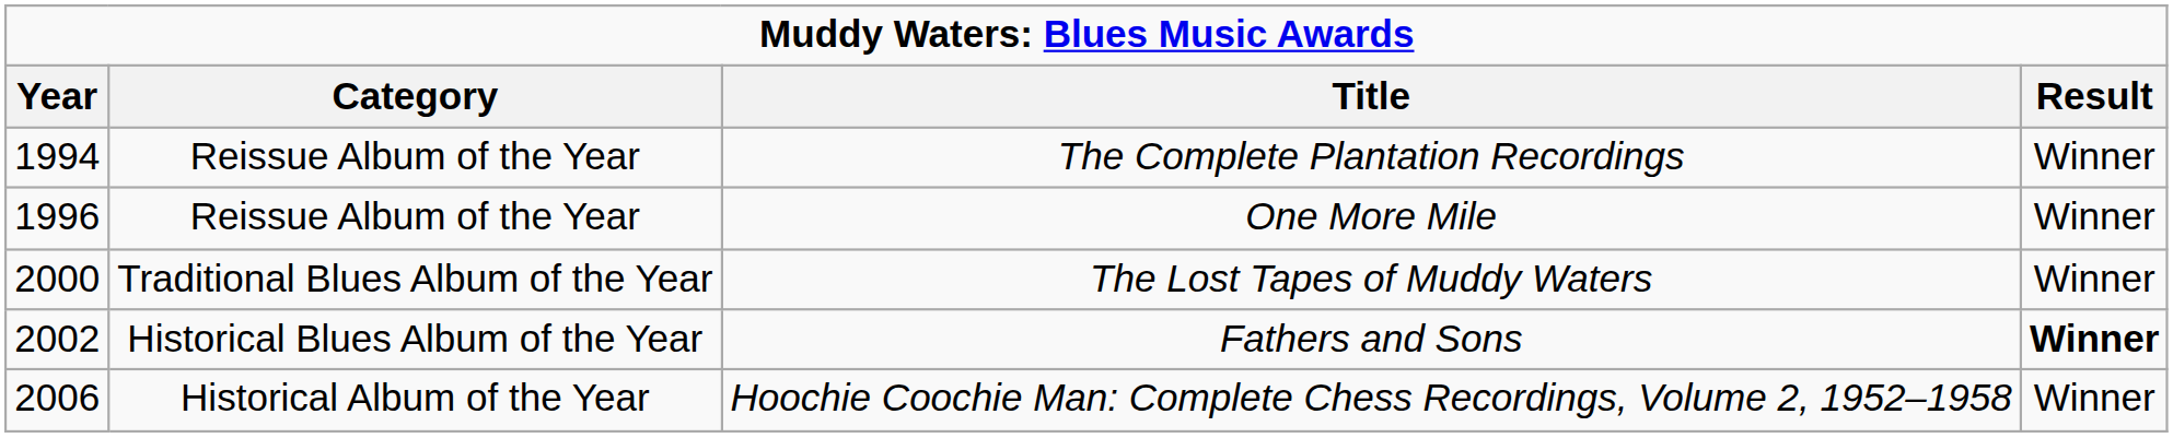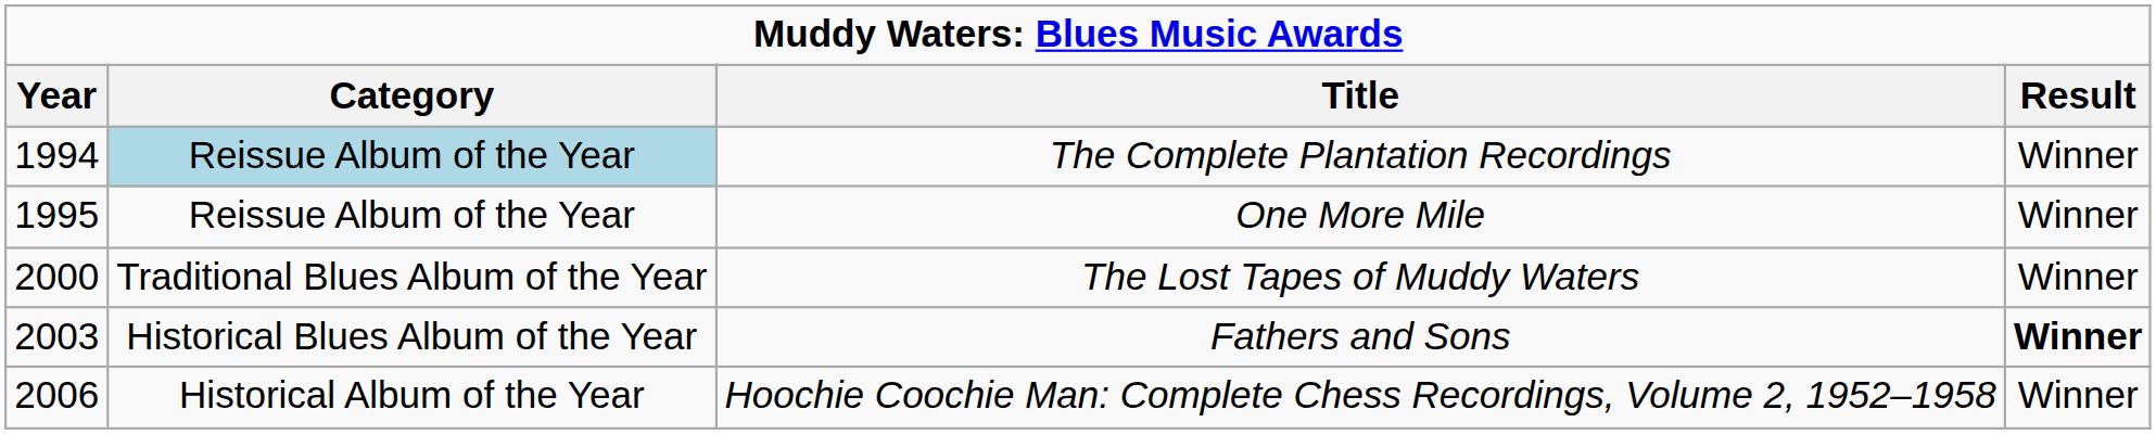 <table class="wikitable">
 <tr>
 <td colspan="5" style="text-align:center;"><strong>Muddy Waters: <a href='#'>Blues Music Awards</a></strong></td>
 </tr>
 <tr>
 <th>Year</th>
 <th>Category</th>
 <th>Title</th>
 <th>Result</th>
 </tr>
 <tr style="text-align:center;">
 <td>1994</td>
-<td>Reissue Album of the Year</td>
+<td style="background: lightblue;">Reissue Album of the Year</td>
 <td><em>The Complete Plantation Recordings</em></td>
 <td>Winner</td>
 </tr>
 <tr style="text-align:center;">
-<td>1996</td>
+<td>1995</td>
 <td>Reissue Album of the Year</td>
 <td><em>One More Mile </em></td>
 <td>Winner</td>
 </tr>
 <tr style="text-align:center;">
 <td>2000</td>
 <td>Traditional Blues Album of the Year</td>
 <td><em>The Lost Tapes of Muddy Waters</em></td>
 <td>Winner</td>
 </tr>
 <tr style="text-align:center;">
-<td>2002</td>
+<td>2003</td>
 <td>Historical Blues Album of the Year</td>
 <td><em>Fathers and Sons</em></td>
 <td><strong>Winner</strong></td>
 </tr>
 <tr style="text-align:center;">
 <td>2006</td>
 <td>Historical Album of the Year</td>
 <td><em>Hoochie Coochie Man: Complete Chess Recordings, Volume 2, 1952–1958</em></td>
 <td>Winner</td>
 </tr>
 </table>
